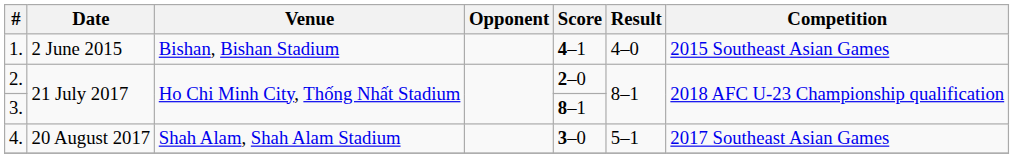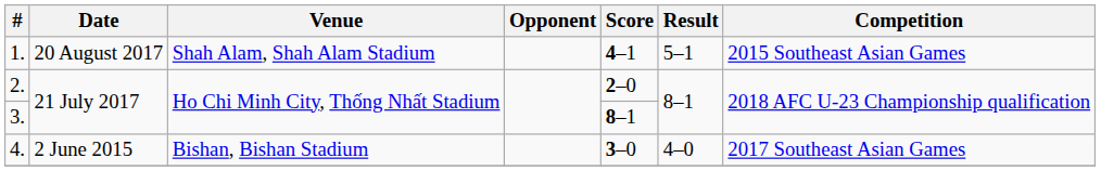 <table class="wikitable collapsible collapsed">
 <tr>
 <th>#</th>
 <th>Date</th>
 <th>Venue</th>
 <th>Opponent</th>
 <th>Score</th>
 <th>Result</th>
 <th>Competition</th>
 </tr>
 <tr>
 <td>1.</td>
-<td>2 June 2015</td>
-<td><a href='#'>Bishan</a>, <a href='#'>Bishan Stadium</a></td>
+<td>20 August 2017</td>
+<td><a href='#'>Shah Alam</a>, <a href='#'>Shah Alam Stadium</a></td>
 <td></td>
 <td><strong>4</strong>–1</td>
-<td>4–0</td>
+<td>5–1</td>
 <td><a href='#'>2015 Southeast Asian Games</a></td>
 </tr>
 <tr>
 <td>2.</td>
 <td rowspan="2">21 July 2017</td>
 <td rowspan="2"><a href='#'>Ho Chi Minh City</a>, <a href='#'>Thống Nhất Stadium</a></td>
 <td rowspan="2"></td>
 <td><strong>2</strong>–0</td>
 <td rowspan="2">8–1</td>
 <td rowspan="2"><a href='#'>2018 AFC U-23 Championship qualification</a></td>
 </tr>
 <tr>
 <td>3.</td>
 <td><strong>8</strong>–1</td>
 </tr>
 <tr>
 <td>4.</td>
-<td>20 August 2017</td>
-<td><a href='#'>Shah Alam</a>, <a href='#'>Shah Alam Stadium</a></td>
+<td>2 June 2015</td>
+<td><a href='#'>Bishan</a>, <a href='#'>Bishan Stadium</a></td>
 <td></td>
 <td><strong>3</strong>–0</td>
-<td>5–1</td>
+<td>4–0</td>
 <td><a href='#'>2017 Southeast Asian Games</a></td>
 </tr>
 <tr>
 </tr>
 </table>
